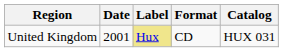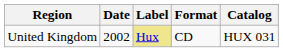 <table class="wikitable">
 <tr>
 <th>Region</th>
 <th>Date</th>
 <th>Label</th>
 <th>Format</th>
 <th>Catalog</th>
 </tr>
 <tr>
 <td>United Kingdom</td>
-<td>2001</td>
+<td>2002</td>
 <td style="background: khaki;"><a href='#'>Hux</a></td>
 <td>CD</td>
 <td>HUX 031</td>
 </tr>
 </table>
